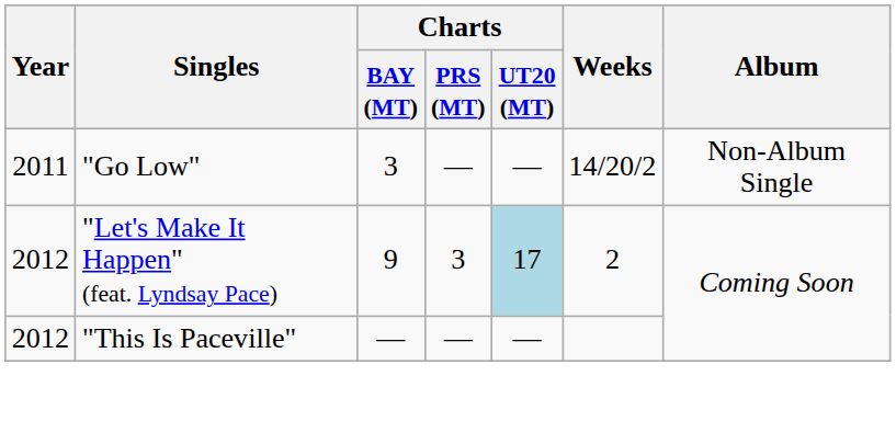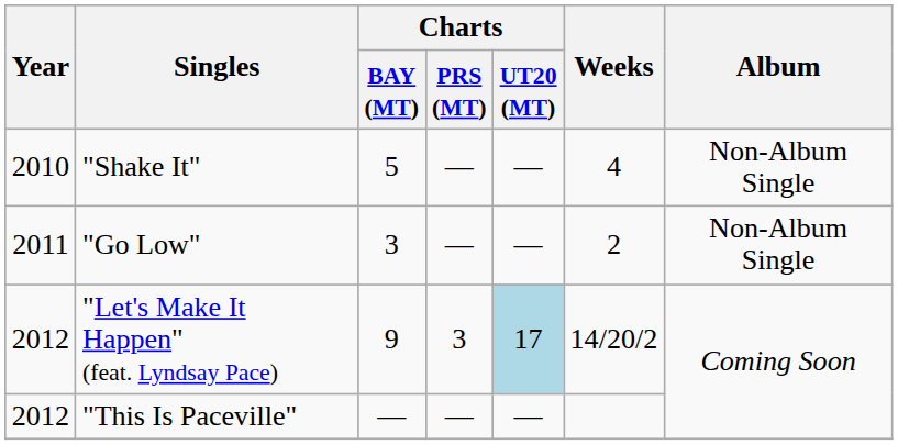 <table class="wikitable">
 <tr>
 <th rowspan="2" style="text-align:center; width:10px;">Year</th>
 <th rowspan="2" style="text-align:center; width:150px;">Singles</th>
 <th style="text-align:center;" colspan="3">Charts</th>
 <th rowspan="2" style="text-align:center; width:15px;">Weeks</th>
 <th rowspan="2" style="text-align:center; width:120px;">Album</th>
 </tr>
 <tr>
 <th width="20"><small><a href='#'>BAY</a></small><br><small>(<a href='#'>MT</a>)</small></th>
 <th width="20"><small><a href='#'>PRS</a></small><br><small>(<a href='#'>MT</a>)</small></th>
 <th width="20"><small><a href='#'>UT20</a></small><br><small>(<a href='#'>MT</a>)</small></th>
 </tr>
 <tr>
+<td style="text-align:center;">2010</td>
+<td>"Shake It"</td>
+<td style="text-align:center;">5</td>
+<td style="text-align:center;">—</td>
+<td style="text-align:center;">—</td>
+<td style="text-align:center;">4</td>
+<td style="text-align:center;">Non-Album Single</td>
+</tr>
+<tr>
 <td style="text-align:center;">2011</td>
 <td>"Go Low"</td>
 <td style="text-align:center;">3</td>
 <td style="text-align:center;">—</td>
 <td style="text-align:center;">—</td>
-<td style="text-align:center;">14/20/2</td>
+<td style="text-align:center;">2</td>
 <td style="text-align:center;">Non-Album Single</td>
 </tr>
 <tr>
 <td style="text-align:center;">2012</td>
 <td>"<a href='#'>Let's Make It Happen</a>" <br><small>(feat. <a href='#'>Lyndsay Pace</a>)</small></td>
 <td style="text-align:center;">9</td>
 <td style="text-align:center;">3</td>
 <td style="background: lightblue; text-align:center;">17</td>
-<td style="text-align:center;">2</td>
+<td style="text-align:center;">14/20/2</td>
 <td style="text-align:center;" rowspan="3"><em>Coming Soon</em></td>
 </tr>
 <tr>
 <td style="text-align:center;">2012</td>
 <td>"This Is Paceville"</td>
 <td style="text-align:center;">—</td>
 <td style="text-align:center;">—</td>
 <td style="text-align:center;">—</td>
 </tr>
 </table>
